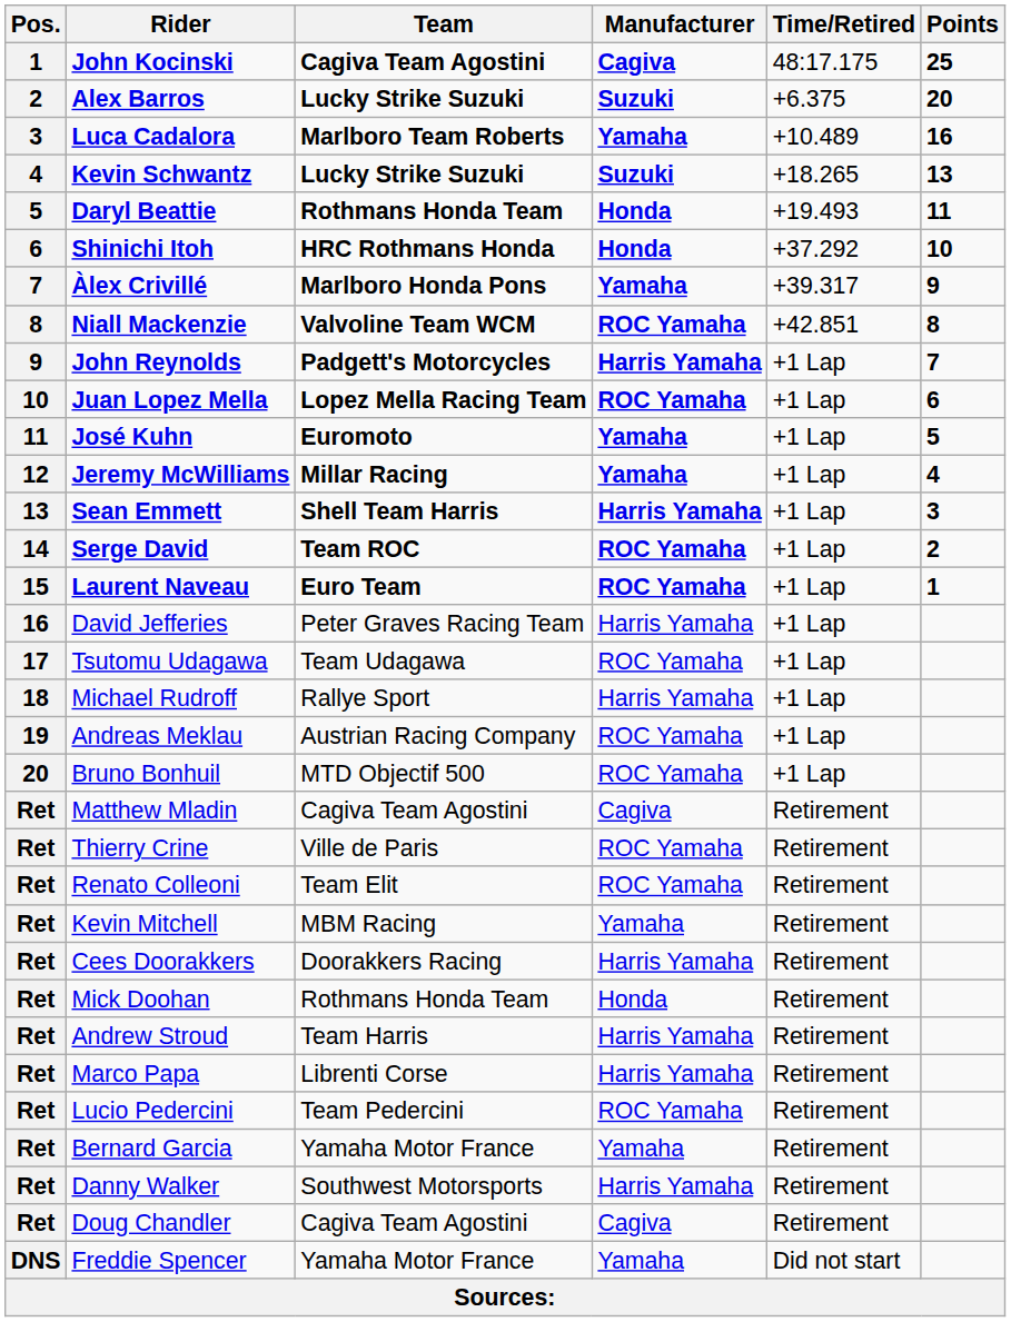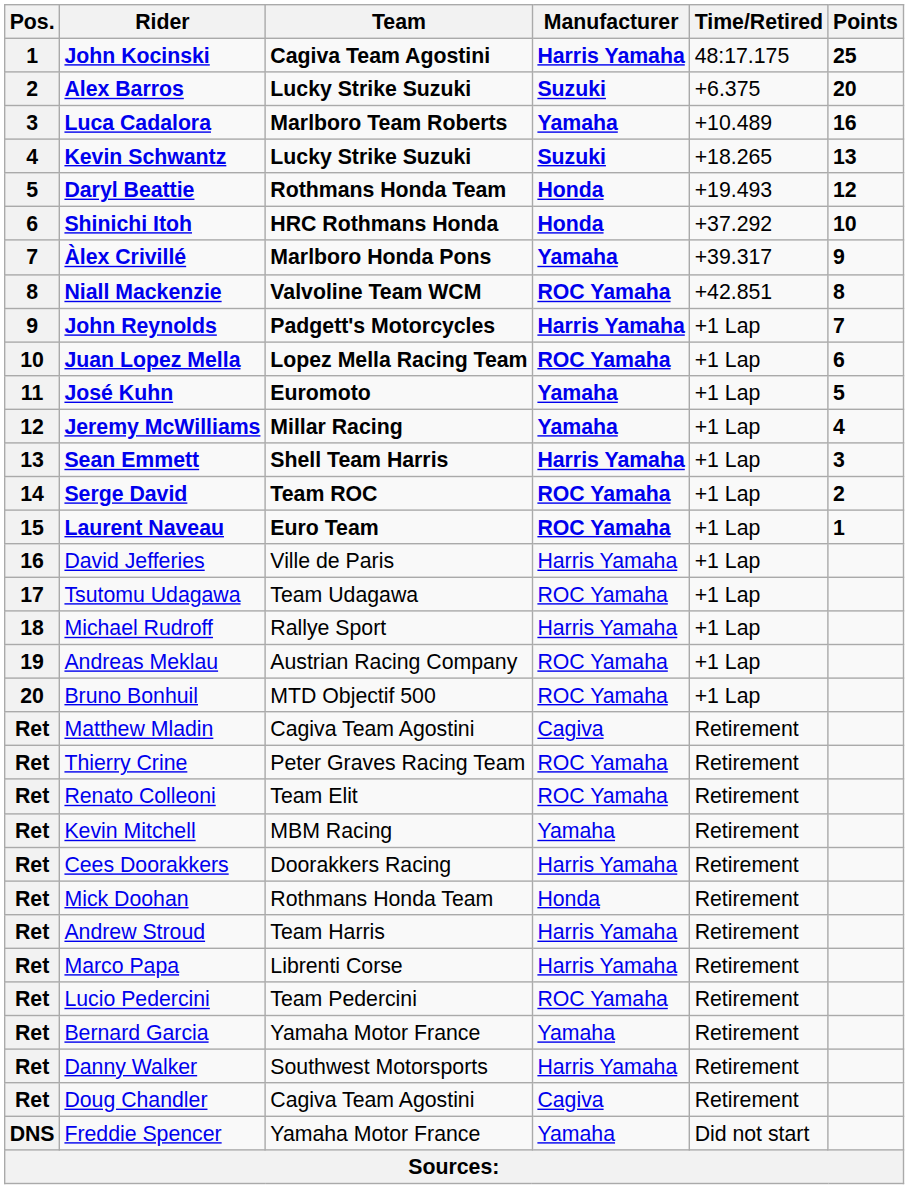 <table class="wikitable" style="font-size: 95%;">
 <tr>
 <th>Pos.</th>
 <th>Rider</th>
 <th>Team</th>
 <th>Manufacturer</th>
 <th>Time/Retired</th>
 <th>Points</th>
 </tr>
 <tr>
 <th>1</th>
 <td> <strong><a href='#'>John Kocinski</a></strong></td>
 <td><strong>Cagiva Team Agostini</strong></td>
-<td><strong><a href='#'>Cagiva</a></strong></td>
+<td><strong><a href='#'>Harris Yamaha</a></strong></td>
 <td>48:17.175</td>
 <td><strong>25</strong></td>
 </tr>
 <tr>
 <th>2</th>
 <td> <strong><a href='#'>Alex Barros</a></strong></td>
 <td><strong>Lucky Strike Suzuki</strong></td>
 <td><strong><a href='#'>Suzuki</a></strong></td>
 <td>+6.375</td>
 <td><strong>20</strong></td>
 </tr>
 <tr>
 <th>3</th>
 <td> <strong><a href='#'>Luca Cadalora</a></strong></td>
 <td><strong>Marlboro Team Roberts</strong></td>
 <td><strong><a href='#'>Yamaha</a></strong></td>
 <td>+10.489</td>
 <td><strong>16</strong></td>
 </tr>
 <tr>
 <th>4</th>
 <td> <strong><a href='#'>Kevin Schwantz</a></strong></td>
 <td><strong>Lucky Strike Suzuki</strong></td>
 <td><strong><a href='#'>Suzuki</a></strong></td>
 <td>+18.265</td>
 <td><strong>13</strong></td>
 </tr>
 <tr>
 <th>5</th>
 <td> <strong><a href='#'>Daryl Beattie</a></strong></td>
 <td><strong>Rothmans Honda Team</strong></td>
 <td><strong><a href='#'>Honda</a></strong></td>
 <td>+19.493</td>
-<td><strong>11</strong></td>
+<td><strong>12</strong></td>
 </tr>
 <tr>
 <th>6</th>
 <td> <strong><a href='#'>Shinichi Itoh</a></strong></td>
 <td><strong>HRC Rothmans Honda</strong></td>
 <td><strong><a href='#'>Honda</a></strong></td>
 <td>+37.292</td>
 <td><strong>10</strong></td>
 </tr>
 <tr>
 <th>7</th>
 <td> <strong><a href='#'>Àlex Crivillé</a></strong></td>
 <td><strong>Marlboro Honda Pons</strong></td>
 <td><strong><a href='#'>Yamaha</a></strong></td>
 <td>+39.317</td>
 <td><strong>9</strong></td>
 </tr>
 <tr>
 <th>8</th>
 <td> <strong><a href='#'>Niall Mackenzie</a></strong></td>
 <td><strong>Valvoline Team WCM</strong></td>
 <td><strong><a href='#'>ROC Yamaha</a></strong></td>
 <td>+42.851</td>
 <td><strong>8</strong></td>
 </tr>
 <tr>
 <th>9</th>
 <td> <strong><a href='#'>John Reynolds</a></strong></td>
 <td><strong>Padgett's Motorcycles</strong></td>
 <td><strong><a href='#'>Harris Yamaha</a></strong></td>
 <td>+1 Lap</td>
 <td><strong>7</strong></td>
 </tr>
 <tr>
 <th>10</th>
 <td> <strong><a href='#'>Juan Lopez Mella</a></strong></td>
 <td><strong>Lopez Mella Racing Team</strong></td>
 <td><strong><a href='#'>ROC Yamaha</a></strong></td>
 <td>+1 Lap</td>
 <td><strong>6</strong></td>
 </tr>
 <tr>
 <th>11</th>
 <td> <strong><a href='#'>José Kuhn</a></strong></td>
 <td><strong>Euromoto</strong></td>
 <td><strong><a href='#'>Yamaha</a></strong></td>
 <td>+1 Lap</td>
 <td><strong>5</strong></td>
 </tr>
 <tr>
 <th>12</th>
 <td> <strong><a href='#'>Jeremy McWilliams</a></strong></td>
 <td><strong>Millar Racing</strong></td>
 <td><strong><a href='#'>Yamaha</a></strong></td>
 <td>+1 Lap</td>
 <td><strong>4</strong></td>
 </tr>
 <tr>
 <th>13</th>
 <td> <strong><a href='#'>Sean Emmett</a></strong></td>
 <td><strong>Shell Team Harris</strong></td>
 <td><strong><a href='#'>Harris Yamaha</a></strong></td>
 <td>+1 Lap</td>
 <td><strong>3</strong></td>
 </tr>
 <tr>
 <th>14</th>
 <td> <strong><a href='#'>Serge David</a></strong></td>
 <td><strong>Team ROC</strong></td>
 <td><strong><a href='#'>ROC Yamaha</a></strong></td>
 <td>+1 Lap</td>
 <td><strong>2</strong></td>
 </tr>
 <tr>
 <th>15</th>
 <td> <strong><a href='#'>Laurent Naveau</a></strong></td>
 <td><strong>Euro Team</strong></td>
 <td><strong><a href='#'>ROC Yamaha</a></strong></td>
 <td>+1 Lap</td>
 <td><strong>1</strong></td>
 </tr>
 <tr>
 <th>16</th>
 <td> <a href='#'>David Jefferies</a></td>
-<td>Peter Graves Racing Team</td>
+<td>Ville de Paris</td>
 <td><a href='#'>Harris Yamaha</a></td>
 <td>+1 Lap</td>
 <td></td>
 </tr>
 <tr>
 <th>17</th>
 <td> <a href='#'>Tsutomu Udagawa</a></td>
 <td>Team Udagawa</td>
 <td><a href='#'>ROC Yamaha</a></td>
 <td>+1 Lap</td>
 <td></td>
 </tr>
 <tr>
 <th>18</th>
 <td> <a href='#'>Michael Rudroff</a></td>
 <td>Rallye Sport</td>
 <td><a href='#'>Harris Yamaha</a></td>
 <td>+1 Lap</td>
 <td></td>
 </tr>
 <tr>
 <th>19</th>
 <td> <a href='#'>Andreas Meklau</a></td>
 <td>Austrian Racing Company</td>
 <td><a href='#'>ROC Yamaha</a></td>
 <td>+1 Lap</td>
 <td></td>
 </tr>
 <tr>
 <th>20</th>
 <td> <a href='#'>Bruno Bonhuil</a></td>
 <td>MTD Objectif 500</td>
 <td><a href='#'>ROC Yamaha</a></td>
 <td>+1 Lap</td>
 <td></td>
 </tr>
 <tr>
 <th>Ret</th>
 <td> <a href='#'>Matthew Mladin</a></td>
 <td>Cagiva Team Agostini</td>
 <td><a href='#'>Cagiva</a></td>
 <td>Retirement</td>
 <td></td>
 </tr>
 <tr>
 <th>Ret</th>
 <td> <a href='#'>Thierry Crine</a></td>
-<td>Ville de Paris</td>
+<td>Peter Graves Racing Team</td>
 <td><a href='#'>ROC Yamaha</a></td>
 <td>Retirement</td>
 <td></td>
 </tr>
 <tr>
 <th>Ret</th>
 <td> <a href='#'>Renato Colleoni</a></td>
 <td>Team Elit</td>
 <td><a href='#'>ROC Yamaha</a></td>
 <td>Retirement</td>
 <td></td>
 </tr>
 <tr>
 <th>Ret</th>
 <td> <a href='#'>Kevin Mitchell</a></td>
 <td>MBM Racing</td>
 <td><a href='#'>Yamaha</a></td>
 <td>Retirement</td>
 <td></td>
 </tr>
 <tr>
 <th>Ret</th>
 <td> <a href='#'>Cees Doorakkers</a></td>
 <td>Doorakkers Racing</td>
 <td><a href='#'>Harris Yamaha</a></td>
 <td>Retirement</td>
 <td></td>
 </tr>
 <tr>
 <th>Ret</th>
 <td> <a href='#'>Mick Doohan</a></td>
 <td>Rothmans Honda Team</td>
 <td><a href='#'>Honda</a></td>
 <td>Retirement</td>
 <td></td>
 </tr>
 <tr>
 <th>Ret</th>
 <td> <a href='#'>Andrew Stroud</a></td>
 <td>Team Harris</td>
 <td><a href='#'>Harris Yamaha</a></td>
 <td>Retirement</td>
 <td></td>
 </tr>
 <tr>
 <th>Ret</th>
 <td> <a href='#'>Marco Papa</a></td>
 <td>Librenti Corse</td>
 <td><a href='#'>Harris Yamaha</a></td>
 <td>Retirement</td>
 <td></td>
 </tr>
 <tr>
 <th>Ret</th>
 <td> <a href='#'>Lucio Pedercini</a></td>
 <td>Team Pedercini</td>
 <td><a href='#'>ROC Yamaha</a></td>
 <td>Retirement</td>
 <td></td>
 </tr>
 <tr>
 <th>Ret</th>
 <td> <a href='#'>Bernard Garcia</a></td>
 <td>Yamaha Motor France</td>
 <td><a href='#'>Yamaha</a></td>
 <td>Retirement</td>
 <td></td>
 </tr>
 <tr>
 <th>Ret</th>
 <td> <a href='#'>Danny Walker</a></td>
 <td>Southwest Motorsports</td>
 <td><a href='#'>Harris Yamaha</a></td>
 <td>Retirement</td>
 <td></td>
 </tr>
 <tr>
 <th>Ret</th>
 <td> <a href='#'>Doug Chandler</a></td>
 <td>Cagiva Team Agostini</td>
 <td><a href='#'>Cagiva</a></td>
 <td>Retirement</td>
 <td></td>
 </tr>
 <tr>
 <th>DNS</th>
 <td> <a href='#'>Freddie Spencer</a></td>
 <td>Yamaha Motor France</td>
 <td><a href='#'>Yamaha</a></td>
 <td>Did not start</td>
 <td></td>
 </tr>
 <tr>
 <th colspan=8>Sources:</th>
 </tr>
 </table>
